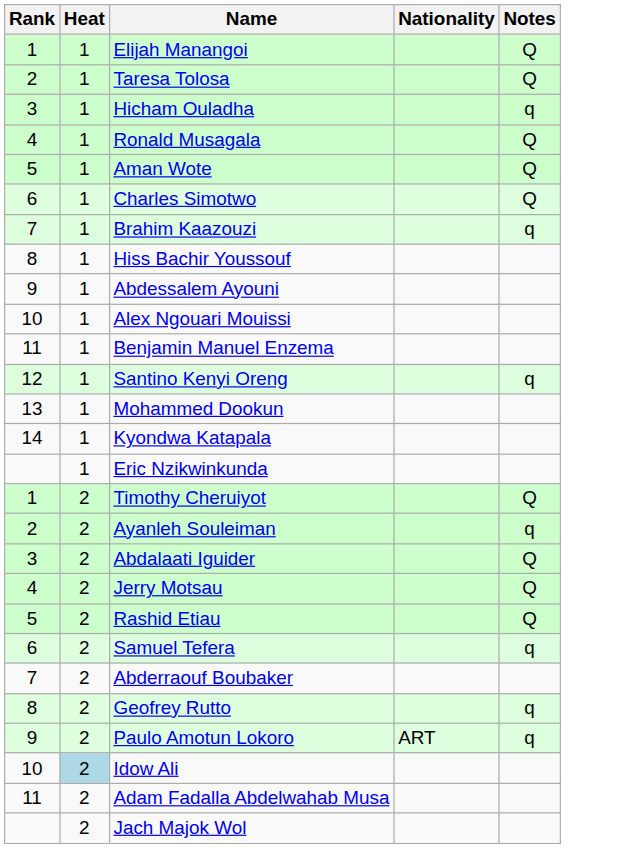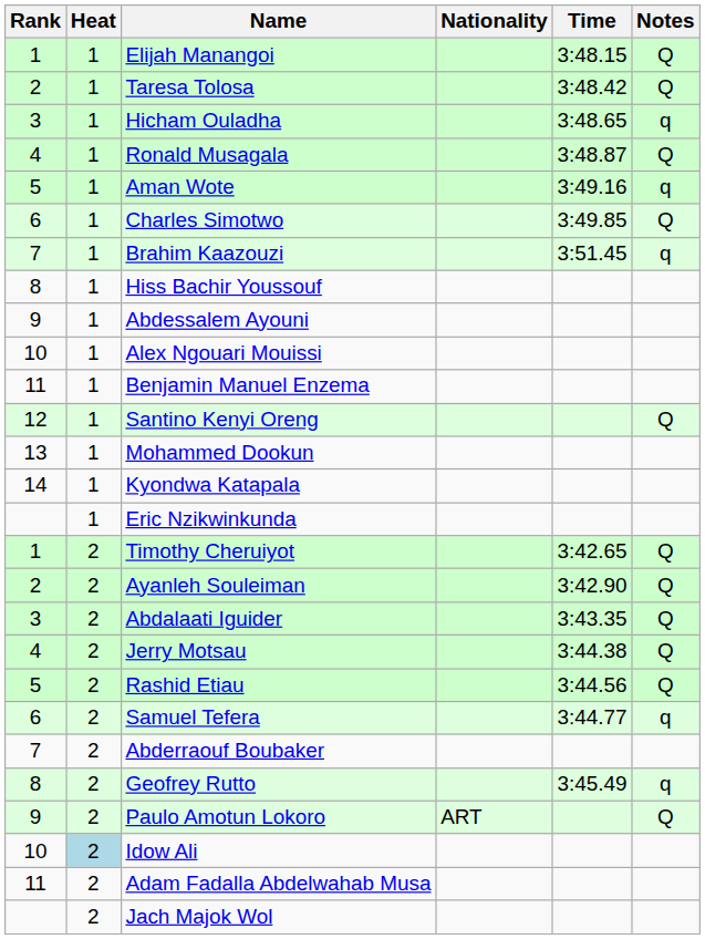 <table class="wikitable sortable" style="text-align:center">
 <tr>
 <th>Rank</th>
 <th>Heat</th>
 <th>Name</th>
 <th>Nationality</th>
+<th>Time</th>
 <th>Notes</th>
 </tr>
 <tr bgcolor=ccffcc>
 <td>1</td>
 <td>1</td>
 <td align=left><a href='#'>Elijah Manangoi</a></td>
 <td align=left></td>
+<td>3:48.15</td>
 <td>Q</td>
 </tr>
 <tr bgcolor=ccffcc>
 <td>2</td>
 <td>1</td>
 <td align=left><a href='#'>Taresa Tolosa</a></td>
 <td align=left></td>
+<td>3:48.42</td>
 <td>Q</td>
 </tr>
 <tr bgcolor=ccffcc>
 <td>3</td>
 <td>1</td>
 <td align=left><a href='#'>Hicham Ouladha</a></td>
 <td align=left></td>
+<td>3:48.65</td>
 <td>q</td>
 </tr>
 <tr bgcolor=ccffcc>
 <td>4</td>
 <td>1</td>
 <td align=left><a href='#'>Ronald Musagala</a></td>
 <td align=left></td>
+<td>3:48.87</td>
 <td>Q</td>
 </tr>
 <tr bgcolor=ccffcc>
 <td>5</td>
 <td>1</td>
 <td align=left><a href='#'>Aman Wote</a></td>
 <td align=left></td>
-<td>Q</td>
+<td>3:49.16</td>
+<td>q</td>
 </tr>
 <tr bgcolor=ddffdd>
 <td>6</td>
 <td>1</td>
 <td align=left><a href='#'>Charles Simotwo</a></td>
 <td align=left></td>
+<td>3:49.85</td>
 <td>Q</td>
 </tr>
 <tr bgcolor=ddffdd>
 <td>7</td>
 <td>1</td>
 <td align=left><a href='#'>Brahim Kaazouzi</a></td>
 <td align=left></td>
+<td>3:51.45</td>
 <td>q</td>
 </tr>
 <tr>
 <td>8</td>
 <td>1</td>
 <td align=left><a href='#'>Hiss Bachir Youssouf</a></td>
 <td align=left></td>
 <td></td>
+<td></td>
 </tr>
 <tr>
 <td>9</td>
 <td>1</td>
 <td align=left><a href='#'>Abdessalem Ayouni</a></td>
 <td align=left></td>
+<td></td>
 <td></td>
 </tr>
 <tr>
 <td>10</td>
 <td>1</td>
 <td align=left><a href='#'>Alex Ngouari Mouissi</a></td>
 <td align=left></td>
 <td></td>
+<td></td>
 </tr>
 <tr>
 <td>11</td>
 <td>1</td>
 <td align=left><a href='#'>Benjamin Manuel Enzema</a></td>
 <td align=left></td>
 <td></td>
+<td></td>
 </tr>
 <tr bgcolor=ddffdd>
 <td>12</td>
 <td>1</td>
 <td align=left><a href='#'>Santino Kenyi Oreng</a></td>
 <td align=left></td>
-<td>q</td>
+<td></td>
+<td>Q</td>
 </tr>
 <tr>
 <td>13</td>
 <td>1</td>
 <td align=left><a href='#'>Mohammed Dookun</a></td>
 <td align=left></td>
+<td></td>
 <td></td>
 </tr>
 <tr>
 <td>14</td>
 <td>1</td>
 <td align=left><a href='#'>Kyondwa Katapala</a></td>
 <td align=left></td>
 <td></td>
+<td></td>
 </tr>
 <tr>
 <td></td>
 <td>1</td>
 <td align=left><a href='#'>Eric Nzikwinkunda</a></td>
 <td align=left></td>
 <td></td>
+<td></td>
 </tr>
 <tr bgcolor=ccffcc>
 <td>1</td>
 <td>2</td>
 <td align=left><a href='#'>Timothy Cheruiyot</a></td>
 <td align=left></td>
+<td>3:42.65</td>
 <td>Q</td>
 </tr>
 <tr bgcolor=ccffcc>
 <td>2</td>
 <td>2</td>
 <td align=left><a href='#'>Ayanleh Souleiman</a></td>
 <td align=left></td>
-<td>q</td>
+<td>3:42.90</td>
+<td>Q</td>
 </tr>
 <tr bgcolor=ccffcc>
 <td>3</td>
 <td>2</td>
 <td align=left><a href='#'>Abdalaati Iguider</a></td>
 <td align=left></td>
+<td>3:43.35</td>
 <td>Q</td>
 </tr>
 <tr bgcolor=ccffcc>
 <td>4</td>
 <td>2</td>
 <td align=left><a href='#'>Jerry Motsau</a></td>
 <td align=left></td>
+<td>3:44.38</td>
 <td>Q</td>
 </tr>
 <tr bgcolor=ccffcc>
 <td>5</td>
 <td>2</td>
 <td align=left><a href='#'>Rashid Etiau</a></td>
 <td align=left></td>
+<td>3:44.56</td>
 <td>Q</td>
 </tr>
 <tr bgcolor=ddffdd>
 <td>6</td>
 <td>2</td>
 <td align=left><a href='#'>Samuel Tefera</a></td>
 <td align=left></td>
+<td>3:44.77</td>
 <td>q</td>
 </tr>
 <tr>
 <td>7</td>
 <td>2</td>
 <td align=left><a href='#'>Abderraouf Boubaker</a></td>
 <td align=left></td>
 <td></td>
+<td></td>
 </tr>
 <tr bgcolor=ddffdd>
 <td>8</td>
 <td>2</td>
 <td align=left><a href='#'>Geofrey Rutto</a></td>
 <td align=left></td>
+<td>3:45.49</td>
 <td>q</td>
 </tr>
 <tr bgcolor=ddffdd>
 <td>9</td>
 <td>2</td>
 <td align=left><a href='#'>Paulo Amotun Lokoro</a></td>
 <td align=left>ART</td>
-<td>q</td>
+<td></td>
+<td>Q</td>
 </tr>
 <tr>
 <td>10</td>
 <td style="background: lightblue;">2</td>
 <td align=left><a href='#'>Idow Ali</a></td>
 <td align=left></td>
+<td></td>
 <td></td>
 </tr>
 <tr>
 <td>11</td>
 <td>2</td>
 <td align=left><a href='#'>Adam Fadalla Abdelwahab Musa</a></td>
 <td align=left></td>
 <td></td>
+<td></td>
 </tr>
 <tr>
 <td></td>
 <td>2</td>
 <td align=left><a href='#'>Jach Majok Wol</a></td>
 <td align=left></td>
 <td></td>
+<td></td>
 </tr>
 </table>
